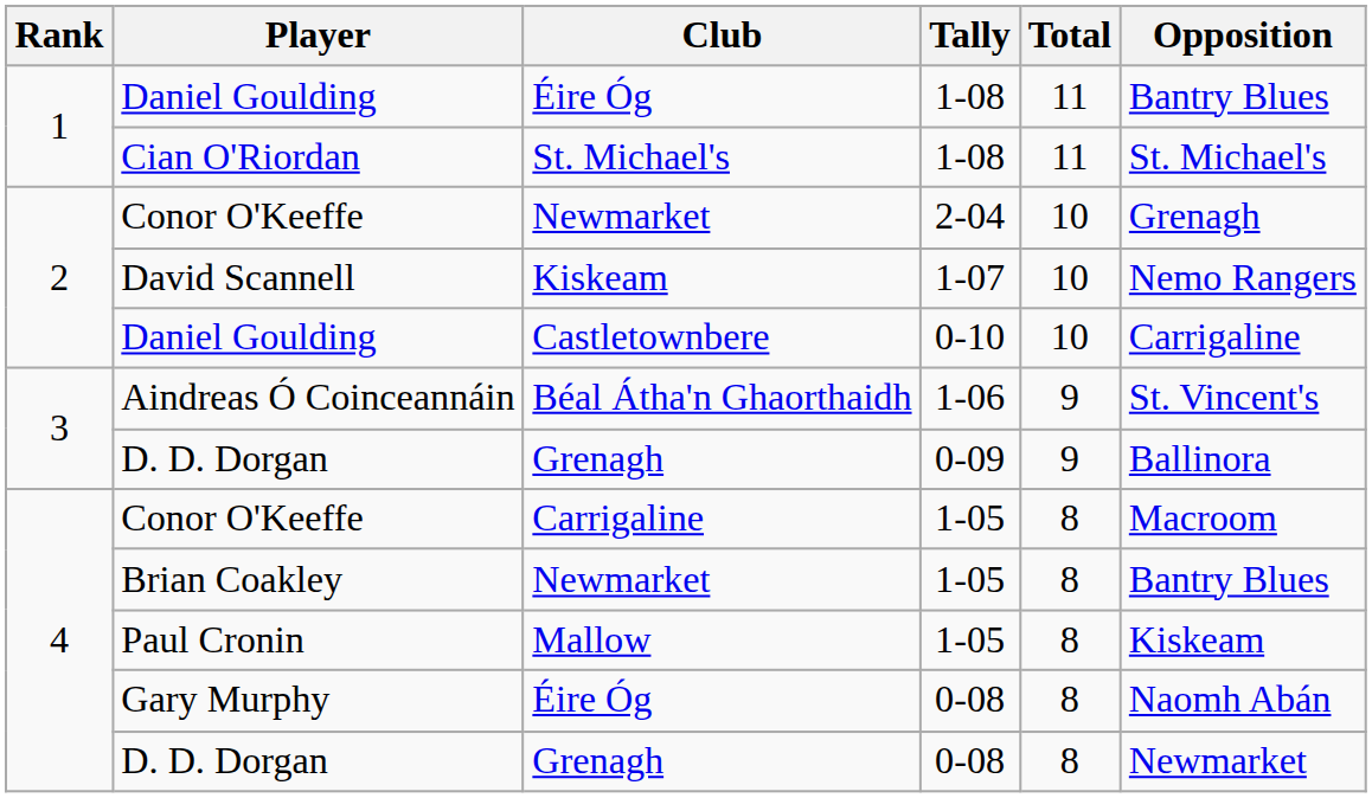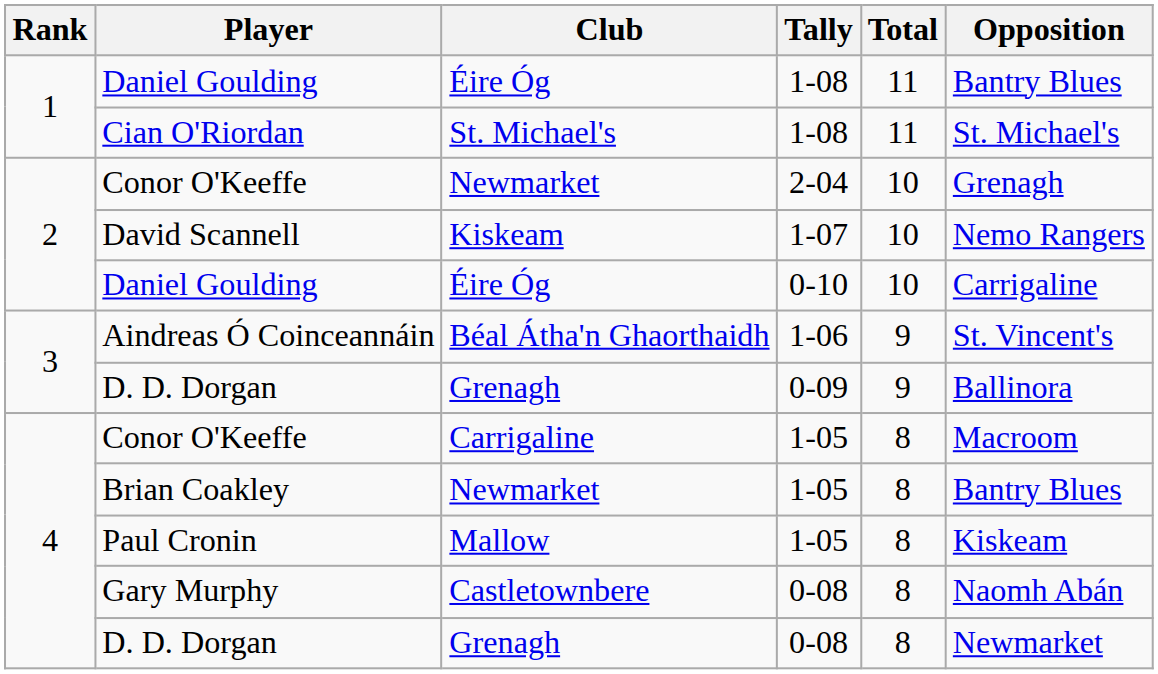 <table class="wikitable">
 <tr>
 <th>Rank</th>
 <th>Player</th>
 <th>Club</th>
 <th>Tally</th>
 <th>Total</th>
 <th>Opposition</th>
 </tr>
 <tr>
 <td rowspan="2" style="text-align:center;">1</td>
 <td><a href='#'>Daniel Goulding</a></td>
 <td><a href='#'>Éire Óg</a></td>
 <td align=center>1-08</td>
 <td align=center>11</td>
 <td><a href='#'>Bantry Blues</a></td>
 </tr>
 <tr>
 <td><a href='#'>Cian O'Riordan</a></td>
 <td><a href='#'>St. Michael's</a></td>
 <td align=center>1-08</td>
 <td align=center>11</td>
 <td><a href='#'>St. Michael's</a></td>
 </tr>
 <tr>
 <td rowspan="3" style="text-align:center;">2</td>
 <td>Conor O'Keeffe</td>
 <td><a href='#'>Newmarket</a></td>
 <td align=center>2-04</td>
 <td align=center>10</td>
 <td><a href='#'>Grenagh</a></td>
 </tr>
 <tr>
 <td>David Scannell</td>
 <td><a href='#'>Kiskeam</a></td>
 <td align=center>1-07</td>
 <td align=center>10</td>
 <td><a href='#'>Nemo Rangers</a></td>
 </tr>
 <tr>
 <td><a href='#'>Daniel Goulding</a></td>
-<td><a href='#'>Castletownbere</a></td>
+<td><a href='#'>Éire Óg</a></td>
 <td align=center>0-10</td>
 <td align=center>10</td>
 <td><a href='#'>Carrigaline</a></td>
 </tr>
 <tr>
 <td rowspan="2" style="text-align:center;">3</td>
 <td>Aindreas Ó Coinceannáin</td>
 <td><a href='#'>Béal Átha'n Ghaorthaidh</a></td>
 <td align=center>1-06</td>
 <td align=center>9</td>
 <td><a href='#'>St. Vincent's</a></td>
 </tr>
 <tr>
 <td>D. D. Dorgan</td>
 <td><a href='#'>Grenagh</a></td>
 <td align=center>0-09</td>
 <td align=center>9</td>
 <td><a href='#'>Ballinora</a></td>
 </tr>
 <tr>
 <td rowspan="5" style="text-align:center;">4</td>
 <td>Conor O'Keeffe</td>
 <td><a href='#'>Carrigaline</a></td>
 <td align=center>1-05</td>
 <td align=center>8</td>
 <td><a href='#'>Macroom</a></td>
 </tr>
 <tr>
 <td>Brian Coakley</td>
 <td><a href='#'>Newmarket</a></td>
 <td align=center>1-05</td>
 <td align=center>8</td>
 <td><a href='#'>Bantry Blues</a></td>
 </tr>
 <tr>
 <td>Paul Cronin</td>
 <td><a href='#'>Mallow</a></td>
 <td align=center>1-05</td>
 <td align=center>8</td>
 <td><a href='#'>Kiskeam</a></td>
 </tr>
 <tr>
 <td>Gary Murphy</td>
-<td><a href='#'>Éire Óg</a></td>
+<td><a href='#'>Castletownbere</a></td>
 <td align=center>0-08</td>
 <td align=center>8</td>
 <td><a href='#'>Naomh Abán</a></td>
 </tr>
 <tr>
 <td>D. D. Dorgan</td>
 <td><a href='#'>Grenagh</a></td>
 <td align=center>0-08</td>
 <td align=center>8</td>
 <td><a href='#'>Newmarket</a></td>
 </tr>
 </table>
